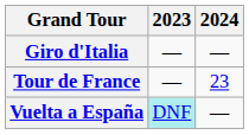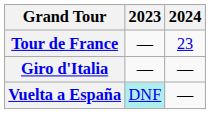 <table class="wikitable plainrowheaders">
 <tr>
 <th>Grand Tour</th>
 <th scope="col">2023</th>
 <th scope="col">2024</th>
 </tr>
 <tr style="text-align:center;">
+<th scope="row"> <a href='#'>Tour de France</a></th>
+<td>—</td>
+<td><a href='#'>23</a></td>
+</tr>
+<tr style="text-align:center;">
 <th scope="row"> <a href='#'>Giro d'Italia</a></th>
 <td>—</td>
 <td>—</td>
-</tr>
-<tr style="text-align:center;">
-<th scope="row"> <a href='#'>Tour de France</a></th>
-<td>—</td>
-<td><a href='#'>23</a></td>
 </tr>
 <tr style="text-align:center;">
 <th scope="row"> <a href='#'>Vuelta a España</a></th>
 <td style="background: paleturquoise;"><a href='#'>DNF</a></td>
 <td>—</td>
 </tr>
 </table>
